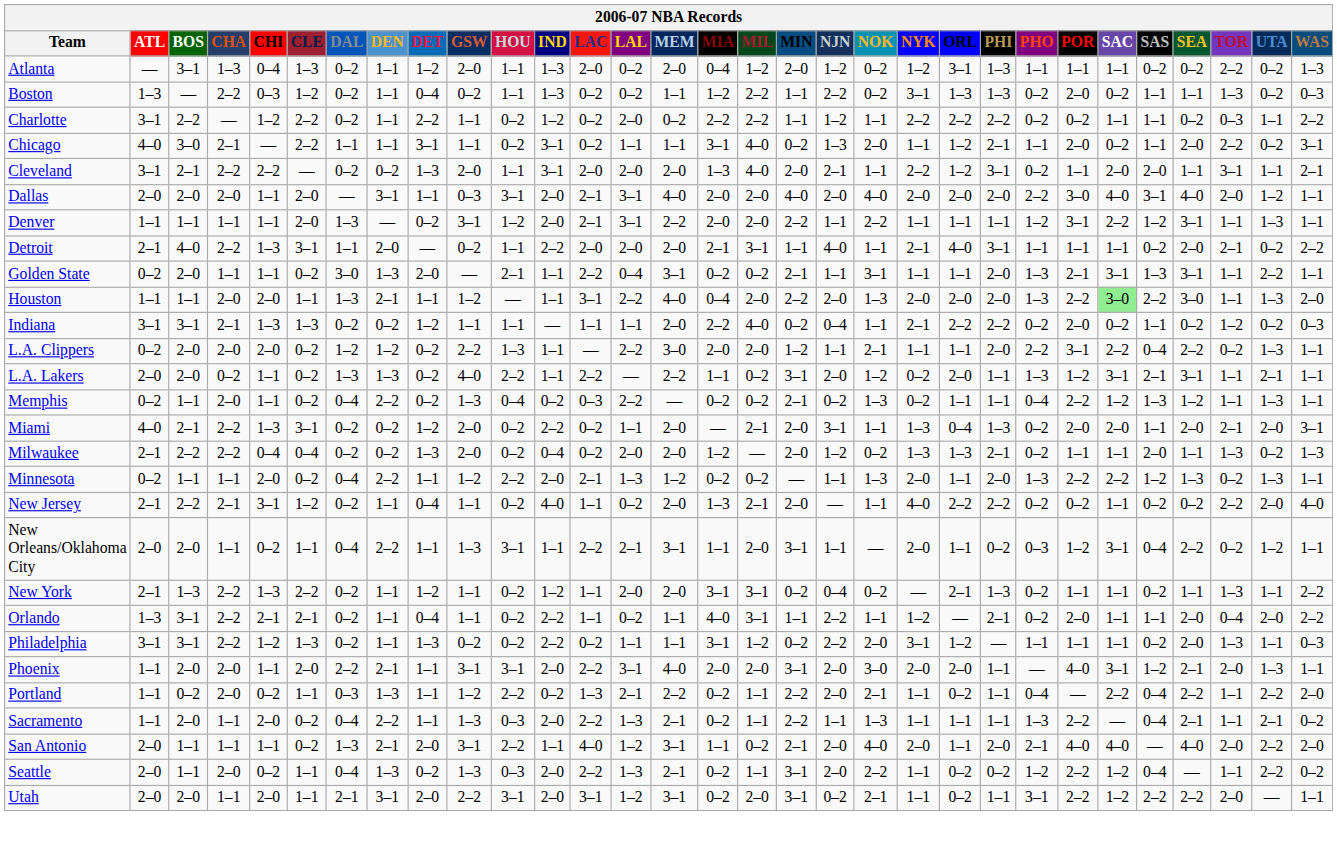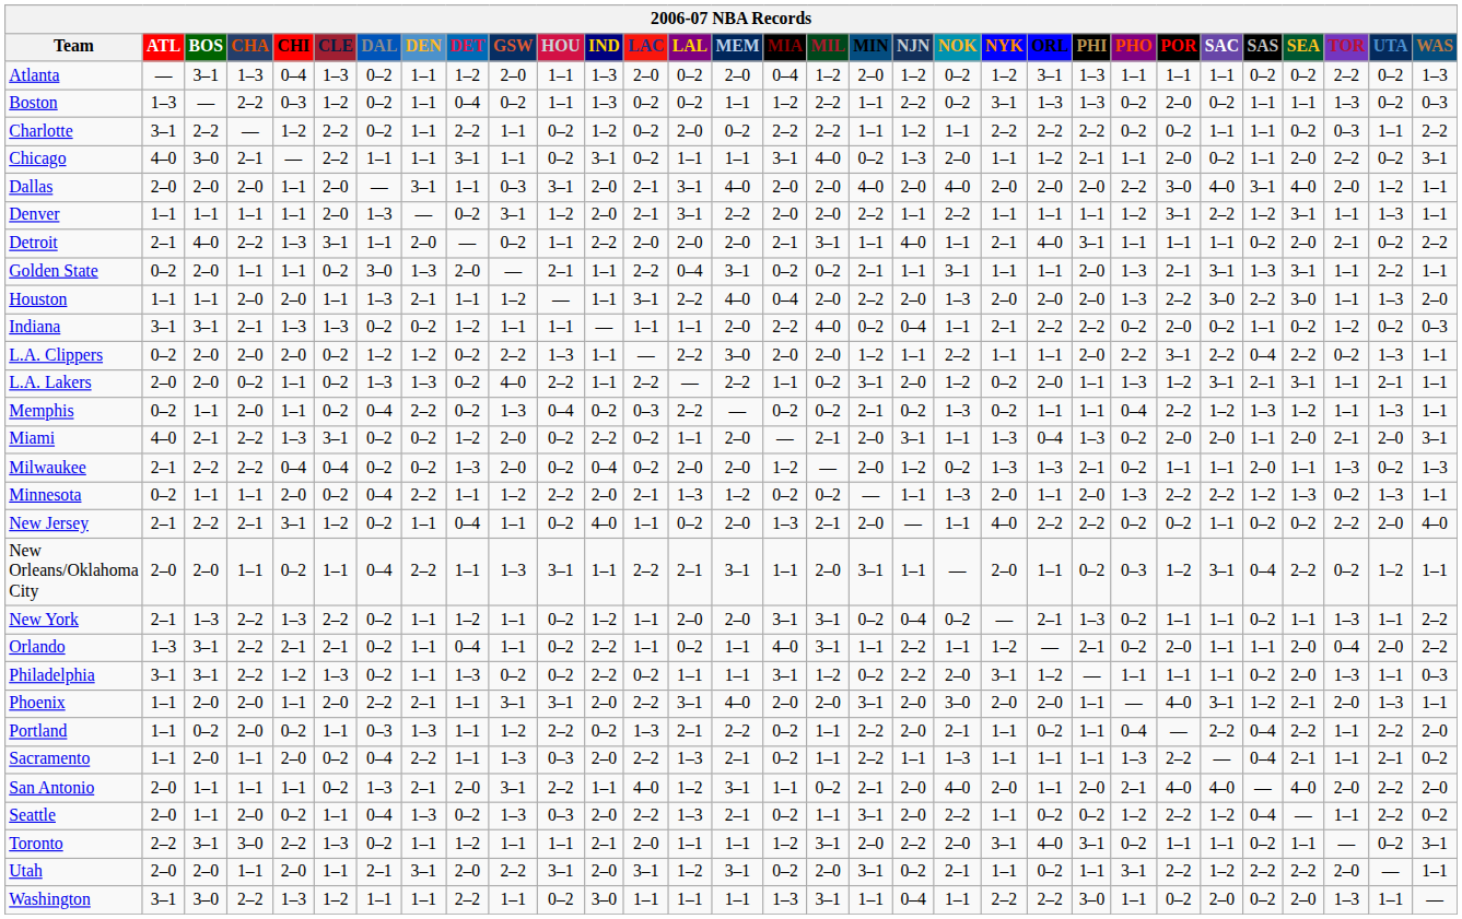 <table class="wikitable" style="font-size:86%; text-align:center;">
 <tr>
 <th colspan=31>2006-07 NBA Records</th>
 </tr>
 <tr>
 <th width=100>Team</th>
 <th style="background:#FF0000;color:#FFFFFF;width=35">ATL</th>
 <th style="background:#006400;color:#FFFFFF;width=35">BOS</th>
 <th style="background:#253E6A;color:#DF5106;width=35">CHA</th>
 <th style="background:#FF0000;color:#000000;width=35">CHI</th>
 <th style="background:#9F1F32;color:#001D43;width=35">CLE</th>
 <th style="background:#0055BA;color:#898D8F;width=35">DAL</th>
 <th style="background:#4C92CC;color:#FDB827;width=35">DEN</th>
 <th style="background:#006BB7;color:#ED164B;width=35">DET</th>
 <th style="background:#072E63;color:#DC5A34;width=35">GSW</th>
 <th style="background:#D31145;color:#CBD4D8;width=35">HOU</th>
 <th style="background:#000080;color:#FFD700;width=35">IND</th>
 <th style="background:#F9160D;color:#1A2E8B;width=35">LAC</th>
 <th style="background:#800080;color:#FFD700;width=35">LAL</th>
 <th style="background:#00265B;color:#BAD1EB;width=35">MEM</th>
 <th style="background:#000000;color:#8B0000;width=35">MIA</th>
 <th style="background:#00471B;color:#AC1A2F;width=35">MIL</th>
 <th style="background:#044D80;color:#000000;width=35">MIN</th>
 <th style="background:#12305B;color:#C4CED4;width=35">NJN</th>
 <th style="background:#0093B1;color:#FDB827;width=35">NOK</th>
 <th style="background:#0000FF;color:#FF8C00;width=35">NYK</th>
 <th style="background:#0000FF;color:#000000;width=35">ORL</th>
 <th style="background:#000000;color:#BB9754;width=35">PHI</th>
 <th style="background:#800080;color:#FF4500;width=35">PHO</th>
 <th style="background:#000000;color:#FF0000;width=35">POR</th>
 <th style="background:#6846A8;color:#FFFFFF;width=35">SAC</th>
 <th style="background:#000000;color:#C0C0C0;width=35">SAS</th>
 <th style="background:#005831;color:#FFC322;width=35">SEA</th>
 <th style="background:#7436BF;color:#BE0F34;width=35">TOR</th>
 <th style="background:#042A5C;color:#4C8ECC;width=35">UTA</th>
 <th style="background:#044D7D;color:#BC7A44;width=35">WAS</th>
 </tr>
 <tr>
 <td style="text-align:left;"><a href='#'>Atlanta</a></td>
 <td>—</td>
 <td>3–1</td>
 <td>1–3</td>
 <td>0–4</td>
 <td>1–3</td>
 <td>0–2</td>
 <td>1–1</td>
 <td>1–2</td>
 <td>2–0</td>
 <td>1–1</td>
 <td>1–3</td>
 <td>2–0</td>
 <td>0–2</td>
 <td>2–0</td>
 <td>0–4</td>
 <td>1–2</td>
 <td>2–0</td>
 <td>1–2</td>
 <td>0–2</td>
 <td>1–2</td>
 <td>3–1</td>
 <td>1–3</td>
 <td>1–1</td>
 <td>1–1</td>
 <td>1–1</td>
 <td>0–2</td>
 <td>0–2</td>
 <td>2–2</td>
 <td>0–2</td>
 <td>1–3</td>
 </tr>
 <tr>
 <td style="text-align:left;"><a href='#'>Boston</a></td>
 <td>1–3</td>
 <td>—</td>
 <td>2–2</td>
 <td>0–3</td>
 <td>1–2</td>
 <td>0–2</td>
 <td>1–1</td>
 <td>0–4</td>
 <td>0–2</td>
 <td>1–1</td>
 <td>1–3</td>
 <td>0–2</td>
 <td>0–2</td>
 <td>1–1</td>
 <td>1–2</td>
 <td>2–2</td>
 <td>1–1</td>
 <td>2–2</td>
 <td>0–2</td>
 <td>3–1</td>
 <td>1–3</td>
 <td>1–3</td>
 <td>0–2</td>
 <td>2–0</td>
 <td>0–2</td>
 <td>1–1</td>
 <td>1–1</td>
 <td>1–3</td>
 <td>0–2</td>
 <td>0–3</td>
 </tr>
 <tr>
 <td style="text-align:left;"><a href='#'>Charlotte</a></td>
 <td>3–1</td>
 <td>2–2</td>
 <td>—</td>
 <td>1–2</td>
 <td>2–2</td>
 <td>0–2</td>
 <td>1–1</td>
 <td>2–2</td>
 <td>1–1</td>
 <td>0–2</td>
 <td>1–2</td>
 <td>0–2</td>
 <td>2–0</td>
 <td>0–2</td>
 <td>2–2</td>
 <td>2–2</td>
 <td>1–1</td>
 <td>1–2</td>
 <td>1–1</td>
 <td>2–2</td>
 <td>2–2</td>
 <td>2–2</td>
 <td>0–2</td>
 <td>0–2</td>
 <td>1–1</td>
 <td>1–1</td>
 <td>0–2</td>
 <td>0–3</td>
 <td>1–1</td>
 <td>2–2</td>
 </tr>
 <tr>
 <td style="text-align:left;"><a href='#'>Chicago</a></td>
 <td>4–0</td>
 <td>3–0</td>
 <td>2–1</td>
 <td>—</td>
 <td>2–2</td>
 <td>1–1</td>
 <td>1–1</td>
 <td>3–1</td>
 <td>1–1</td>
 <td>0–2</td>
 <td>3–1</td>
 <td>0–2</td>
 <td>1–1</td>
 <td>1–1</td>
 <td>3–1</td>
 <td>4–0</td>
 <td>0–2</td>
 <td>1–3</td>
 <td>2–0</td>
 <td>1–1</td>
 <td>1–2</td>
 <td>2–1</td>
 <td>1–1</td>
 <td>2–0</td>
 <td>0–2</td>
 <td>1–1</td>
 <td>2–0</td>
 <td>2–2</td>
 <td>0–2</td>
 <td>3–1</td>
 </tr>
 <tr>
-<td style="text-align:left;"><a href='#'>Cleveland</a></td>
-<td>3–1</td>
-<td>2–1</td>
-<td>2–2</td>
-<td>2–2</td>
-<td>—</td>
-<td>0–2</td>
-<td>0–2</td>
-<td>1–3</td>
-<td>2–0</td>
-<td>1–1</td>
-<td>3–1</td>
-<td>2–0</td>
-<td>2–0</td>
-<td>2–0</td>
-<td>1–3</td>
-<td>4–0</td>
-<td>2–0</td>
-<td>2–1</td>
-<td>1–1</td>
-<td>2–2</td>
-<td>1–2</td>
-<td>3–1</td>
-<td>0–2</td>
-<td>1–1</td>
-<td>2–0</td>
-<td>2–0</td>
-<td>1–1</td>
-<td>3–1</td>
-<td>1–1</td>
-<td>2–1</td>
-</tr>
-<tr>
 <td style="text-align:left;"><a href='#'>Dallas</a></td>
 <td>2–0</td>
 <td>2–0</td>
 <td>2–0</td>
 <td>1–1</td>
 <td>2–0</td>
 <td>—</td>
 <td>3–1</td>
 <td>1–1</td>
 <td>0–3</td>
 <td>3–1</td>
 <td>2–0</td>
 <td>2–1</td>
 <td>3–1</td>
 <td>4–0</td>
 <td>2–0</td>
 <td>2–0</td>
 <td>4–0</td>
 <td>2–0</td>
 <td>4–0</td>
 <td>2–0</td>
 <td>2–0</td>
 <td>2–0</td>
 <td>2–2</td>
 <td>3–0</td>
 <td>4–0</td>
 <td>3–1</td>
 <td>4–0</td>
 <td>2–0</td>
 <td>1–2</td>
 <td>1–1</td>
 </tr>
 <tr>
 <td style="text-align:left;"><a href='#'>Denver</a></td>
 <td>1–1</td>
 <td>1–1</td>
 <td>1–1</td>
 <td>1–1</td>
 <td>2–0</td>
 <td>1–3</td>
 <td>—</td>
 <td>0–2</td>
 <td>3–1</td>
 <td>1–2</td>
 <td>2–0</td>
 <td>2–1</td>
 <td>3–1</td>
 <td>2–2</td>
 <td>2–0</td>
 <td>2–0</td>
 <td>2–2</td>
 <td>1–1</td>
 <td>2–2</td>
 <td>1–1</td>
 <td>1–1</td>
 <td>1–1</td>
 <td>1–2</td>
 <td>3–1</td>
 <td>2–2</td>
 <td>1–2</td>
 <td>3–1</td>
 <td>1–1</td>
 <td>1–3</td>
 <td>1–1</td>
 </tr>
 <tr>
 <td style="text-align:left;"><a href='#'>Detroit</a></td>
 <td>2–1</td>
 <td>4–0</td>
 <td>2–2</td>
 <td>1–3</td>
 <td>3–1</td>
 <td>1–1</td>
 <td>2–0</td>
 <td>—</td>
 <td>0–2</td>
 <td>1–1</td>
 <td>2–2</td>
 <td>2–0</td>
 <td>2–0</td>
 <td>2–0</td>
 <td>2–1</td>
 <td>3–1</td>
 <td>1–1</td>
 <td>4–0</td>
 <td>1–1</td>
 <td>2–1</td>
 <td>4–0</td>
 <td>3–1</td>
 <td>1–1</td>
 <td>1–1</td>
 <td>1–1</td>
 <td>0–2</td>
 <td>2–0</td>
 <td>2–1</td>
 <td>0–2</td>
 <td>2–2</td>
 </tr>
 <tr>
 <td style="text-align:left;"><a href='#'>Golden State</a></td>
 <td>0–2</td>
 <td>2–0</td>
 <td>1–1</td>
 <td>1–1</td>
 <td>0–2</td>
 <td>3–0</td>
 <td>1–3</td>
 <td>2–0</td>
 <td>—</td>
 <td>2–1</td>
 <td>1–1</td>
 <td>2–2</td>
 <td>0–4</td>
 <td>3–1</td>
 <td>0–2</td>
 <td>0–2</td>
 <td>2–1</td>
 <td>1–1</td>
 <td>3–1</td>
 <td>1–1</td>
 <td>1–1</td>
 <td>2–0</td>
 <td>1–3</td>
 <td>2–1</td>
 <td>3–1</td>
 <td>1–3</td>
 <td>3–1</td>
 <td>1–1</td>
 <td>2–2</td>
 <td>1–1</td>
 </tr>
 <tr>
 <td style="text-align:left;"><a href='#'>Houston</a></td>
 <td>1–1</td>
 <td>1–1</td>
 <td>2–0</td>
 <td>2–0</td>
 <td>1–1</td>
 <td>1–3</td>
 <td>2–1</td>
 <td>1–1</td>
 <td>1–2</td>
 <td>—</td>
 <td>1–1</td>
 <td>3–1</td>
 <td>2–2</td>
 <td>4–0</td>
 <td>0–4</td>
 <td>2–0</td>
 <td>2–2</td>
 <td>2–0</td>
 <td>1–3</td>
 <td>2–0</td>
 <td>2–0</td>
 <td>2–0</td>
 <td>1–3</td>
 <td>2–2</td>
-<td style="background: lightgreen;">3–0</td>
+<td>3–0</td>
 <td>2–2</td>
 <td>3–0</td>
 <td>1–1</td>
 <td>1–3</td>
 <td>2–0</td>
 </tr>
 <tr>
 <td style="text-align:left;"><a href='#'>Indiana</a></td>
 <td>3–1</td>
 <td>3–1</td>
 <td>2–1</td>
 <td>1–3</td>
 <td>1–3</td>
 <td>0–2</td>
 <td>0–2</td>
 <td>1–2</td>
 <td>1–1</td>
 <td>1–1</td>
 <td>—</td>
 <td>1–1</td>
 <td>1–1</td>
 <td>2–0</td>
 <td>2–2</td>
 <td>4–0</td>
 <td>0–2</td>
 <td>0–4</td>
 <td>1–1</td>
 <td>2–1</td>
 <td>2–2</td>
 <td>2–2</td>
 <td>0–2</td>
 <td>2–0</td>
 <td>0–2</td>
 <td>1–1</td>
 <td>0–2</td>
 <td>1–2</td>
 <td>0–2</td>
 <td>0–3</td>
 </tr>
 <tr>
 <td style="text-align:left;"><a href='#'>L.A. Clippers</a></td>
 <td>0–2</td>
 <td>2–0</td>
 <td>2–0</td>
 <td>2–0</td>
 <td>0–2</td>
 <td>1–2</td>
 <td>1–2</td>
 <td>0–2</td>
 <td>2–2</td>
 <td>1–3</td>
 <td>1–1</td>
 <td>—</td>
 <td>2–2</td>
 <td>3–0</td>
 <td>2–0</td>
 <td>2–0</td>
 <td>1–2</td>
 <td>1–1</td>
-<td>2–1</td>
+<td>2–2</td>
 <td>1–1</td>
 <td>1–1</td>
 <td>2–0</td>
 <td>2–2</td>
 <td>3–1</td>
 <td>2–2</td>
 <td>0–4</td>
 <td>2–2</td>
 <td>0–2</td>
 <td>1–3</td>
 <td>1–1</td>
 </tr>
 <tr>
 <td style="text-align:left;"><a href='#'>L.A. Lakers</a></td>
 <td>2–0</td>
 <td>2–0</td>
 <td>0–2</td>
 <td>1–1</td>
 <td>0–2</td>
 <td>1–3</td>
 <td>1–3</td>
 <td>0–2</td>
 <td>4–0</td>
 <td>2–2</td>
 <td>1–1</td>
 <td>2–2</td>
 <td>—</td>
 <td>2–2</td>
 <td>1–1</td>
 <td>0–2</td>
 <td>3–1</td>
 <td>2–0</td>
 <td>1–2</td>
 <td>0–2</td>
 <td>2–0</td>
 <td>1–1</td>
 <td>1–3</td>
 <td>1–2</td>
 <td>3–1</td>
 <td>2–1</td>
 <td>3–1</td>
 <td>1–1</td>
 <td>2–1</td>
 <td>1–1</td>
 </tr>
 <tr>
 <td style="text-align:left;"><a href='#'>Memphis</a></td>
 <td>0–2</td>
 <td>1–1</td>
 <td>2–0</td>
 <td>1–1</td>
 <td>0–2</td>
 <td>0–4</td>
 <td>2–2</td>
 <td>0–2</td>
 <td>1–3</td>
 <td>0–4</td>
 <td>0–2</td>
 <td>0–3</td>
 <td>2–2</td>
 <td>—</td>
 <td>0–2</td>
 <td>0–2</td>
 <td>2–1</td>
 <td>0–2</td>
 <td>1–3</td>
 <td>0–2</td>
 <td>1–1</td>
 <td>1–1</td>
 <td>0–4</td>
 <td>2–2</td>
 <td>1–2</td>
 <td>1–3</td>
 <td>1–2</td>
 <td>1–1</td>
 <td>1–3</td>
 <td>1–1</td>
 </tr>
 <tr>
 <td style="text-align:left;"><a href='#'>Miami</a></td>
 <td>4–0</td>
 <td>2–1</td>
 <td>2–2</td>
 <td>1–3</td>
 <td>3–1</td>
 <td>0–2</td>
 <td>0–2</td>
 <td>1–2</td>
 <td>2–0</td>
 <td>0–2</td>
 <td>2–2</td>
 <td>0–2</td>
 <td>1–1</td>
 <td>2–0</td>
 <td>—</td>
 <td>2–1</td>
 <td>2–0</td>
 <td>3–1</td>
 <td>1–1</td>
 <td>1–3</td>
 <td>0–4</td>
 <td>1–3</td>
 <td>0–2</td>
 <td>2–0</td>
 <td>2–0</td>
 <td>1–1</td>
 <td>2–0</td>
 <td>2–1</td>
 <td>2–0</td>
 <td>3–1</td>
 </tr>
 <tr>
 <td style="text-align:left;"><a href='#'>Milwaukee</a></td>
 <td>2–1</td>
 <td>2–2</td>
 <td>2–2</td>
 <td>0–4</td>
 <td>0–4</td>
 <td>0–2</td>
 <td>0–2</td>
 <td>1–3</td>
 <td>2–0</td>
 <td>0–2</td>
 <td>0–4</td>
 <td>0–2</td>
 <td>2–0</td>
 <td>2–0</td>
 <td>1–2</td>
 <td>—</td>
 <td>2–0</td>
 <td>1–2</td>
 <td>0–2</td>
 <td>1–3</td>
 <td>1–3</td>
 <td>2–1</td>
 <td>0–2</td>
 <td>1–1</td>
 <td>1–1</td>
 <td>2–0</td>
 <td>1–1</td>
 <td>1–3</td>
 <td>0–2</td>
 <td>1–3</td>
 </tr>
 <tr>
 <td style="text-align:left;"><a href='#'>Minnesota</a></td>
 <td>0–2</td>
 <td>1–1</td>
 <td>1–1</td>
 <td>2–0</td>
 <td>0–2</td>
 <td>0–4</td>
 <td>2–2</td>
 <td>1–1</td>
 <td>1–2</td>
 <td>2–2</td>
 <td>2–0</td>
 <td>2–1</td>
 <td>1–3</td>
 <td>1–2</td>
 <td>0–2</td>
 <td>0–2</td>
 <td>—</td>
 <td>1–1</td>
 <td>1–3</td>
 <td>2–0</td>
 <td>1–1</td>
 <td>2–0</td>
 <td>1–3</td>
 <td>2–2</td>
 <td>2–2</td>
 <td>1–2</td>
 <td>1–3</td>
 <td>0–2</td>
 <td>1–3</td>
 <td>1–1</td>
 </tr>
 <tr>
 <td style="text-align:left;"><a href='#'>New Jersey</a></td>
 <td>2–1</td>
 <td>2–2</td>
 <td>2–1</td>
 <td>3–1</td>
 <td>1–2</td>
 <td>0–2</td>
 <td>1–1</td>
 <td>0–4</td>
 <td>1–1</td>
 <td>0–2</td>
 <td>4–0</td>
 <td>1–1</td>
 <td>0–2</td>
 <td>2–0</td>
 <td>1–3</td>
 <td>2–1</td>
 <td>2–0</td>
 <td>—</td>
 <td>1–1</td>
 <td>4–0</td>
 <td>2–2</td>
 <td>2–2</td>
 <td>0–2</td>
 <td>0–2</td>
 <td>1–1</td>
 <td>0–2</td>
 <td>0–2</td>
 <td>2–2</td>
 <td>2–0</td>
 <td>4–0</td>
 </tr>
 <tr>
 <td style="text-align:left;">New Orleans/Oklahoma City</td>
 <td>2–0</td>
 <td>2–0</td>
 <td>1–1</td>
 <td>0–2</td>
 <td>1–1</td>
 <td>0–4</td>
 <td>2–2</td>
 <td>1–1</td>
 <td>1–3</td>
 <td>3–1</td>
 <td>1–1</td>
 <td>2–2</td>
 <td>2–1</td>
 <td>3–1</td>
 <td>1–1</td>
 <td>2–0</td>
 <td>3–1</td>
 <td>1–1</td>
 <td>—</td>
 <td>2–0</td>
 <td>1–1</td>
 <td>0–2</td>
 <td>0–3</td>
 <td>1–2</td>
 <td>3–1</td>
 <td>0–4</td>
 <td>2–2</td>
 <td>0–2</td>
 <td>1–2</td>
 <td>1–1</td>
 </tr>
 <tr>
 <td style="text-align:left;"><a href='#'>New York</a></td>
 <td>2–1</td>
 <td>1–3</td>
 <td>2–2</td>
 <td>1–3</td>
 <td>2–2</td>
 <td>0–2</td>
 <td>1–1</td>
 <td>1–2</td>
 <td>1–1</td>
 <td>0–2</td>
 <td>1–2</td>
 <td>1–1</td>
 <td>2–0</td>
 <td>2–0</td>
 <td>3–1</td>
 <td>3–1</td>
 <td>0–2</td>
 <td>0–4</td>
 <td>0–2</td>
 <td>—</td>
 <td>2–1</td>
 <td>1–3</td>
 <td>0–2</td>
 <td>1–1</td>
 <td>1–1</td>
 <td>0–2</td>
 <td>1–1</td>
 <td>1–3</td>
 <td>1–1</td>
 <td>2–2</td>
 </tr>
 <tr>
 <td style="text-align:left;"><a href='#'>Orlando</a></td>
 <td>1–3</td>
 <td>3–1</td>
 <td>2–2</td>
 <td>2–1</td>
 <td>2–1</td>
 <td>0–2</td>
 <td>1–1</td>
 <td>0–4</td>
 <td>1–1</td>
 <td>0–2</td>
 <td>2–2</td>
 <td>1–1</td>
 <td>0–2</td>
 <td>1–1</td>
 <td>4–0</td>
 <td>3–1</td>
 <td>1–1</td>
 <td>2–2</td>
 <td>1–1</td>
 <td>1–2</td>
 <td>—</td>
 <td>2–1</td>
 <td>0–2</td>
 <td>2–0</td>
 <td>1–1</td>
 <td>1–1</td>
 <td>2–0</td>
 <td>0–4</td>
 <td>2–0</td>
 <td>2–2</td>
 </tr>
 <tr>
 <td style="text-align:left;"><a href='#'>Philadelphia</a></td>
 <td>3–1</td>
 <td>3–1</td>
 <td>2–2</td>
 <td>1–2</td>
 <td>1–3</td>
 <td>0–2</td>
 <td>1–1</td>
 <td>1–3</td>
 <td>0–2</td>
 <td>0–2</td>
 <td>2–2</td>
 <td>0–2</td>
 <td>1–1</td>
 <td>1–1</td>
 <td>3–1</td>
 <td>1–2</td>
 <td>0–2</td>
 <td>2–2</td>
 <td>2–0</td>
 <td>3–1</td>
 <td>1–2</td>
 <td>—</td>
 <td>1–1</td>
 <td>1–1</td>
 <td>1–1</td>
 <td>0–2</td>
 <td>2–0</td>
 <td>1–3</td>
 <td>1–1</td>
 <td>0–3</td>
 </tr>
 <tr>
 <td style="text-align:left;"><a href='#'>Phoenix</a></td>
 <td>1–1</td>
 <td>2–0</td>
 <td>2–0</td>
 <td>1–1</td>
 <td>2–0</td>
 <td>2–2</td>
 <td>2–1</td>
 <td>1–1</td>
 <td>3–1</td>
 <td>3–1</td>
 <td>2–0</td>
 <td>2–2</td>
 <td>3–1</td>
 <td>4–0</td>
 <td>2–0</td>
 <td>2–0</td>
 <td>3–1</td>
 <td>2–0</td>
 <td>3–0</td>
 <td>2–0</td>
 <td>2–0</td>
 <td>1–1</td>
 <td>—</td>
 <td>4–0</td>
 <td>3–1</td>
 <td>1–2</td>
 <td>2–1</td>
 <td>2–0</td>
 <td>1–3</td>
 <td>1–1</td>
 </tr>
 <tr>
 <td style="text-align:left;"><a href='#'>Portland</a></td>
 <td>1–1</td>
 <td>0–2</td>
 <td>2–0</td>
 <td>0–2</td>
 <td>1–1</td>
 <td>0–3</td>
 <td>1–3</td>
 <td>1–1</td>
 <td>1–2</td>
 <td>2–2</td>
 <td>0–2</td>
 <td>1–3</td>
 <td>2–1</td>
 <td>2–2</td>
 <td>0–2</td>
 <td>1–1</td>
 <td>2–2</td>
 <td>2–0</td>
 <td>2–1</td>
 <td>1–1</td>
 <td>0–2</td>
 <td>1–1</td>
 <td>0–4</td>
 <td>—</td>
 <td>2–2</td>
 <td>0–4</td>
 <td>2–2</td>
 <td>1–1</td>
 <td>2–2</td>
 <td>2–0</td>
 </tr>
 <tr>
 <td style="text-align:left;"><a href='#'>Sacramento</a></td>
 <td>1–1</td>
 <td>2–0</td>
 <td>1–1</td>
 <td>2–0</td>
 <td>0–2</td>
 <td>0–4</td>
 <td>2–2</td>
 <td>1–1</td>
 <td>1–3</td>
 <td>0–3</td>
 <td>2–0</td>
 <td>2–2</td>
 <td>1–3</td>
 <td>2–1</td>
 <td>0–2</td>
 <td>1–1</td>
 <td>2–2</td>
 <td>1–1</td>
 <td>1–3</td>
 <td>1–1</td>
 <td>1–1</td>
 <td>1–1</td>
 <td>1–3</td>
 <td>2–2</td>
 <td>—</td>
 <td>0–4</td>
 <td>2–1</td>
 <td>1–1</td>
 <td>2–1</td>
 <td>0–2</td>
 </tr>
 <tr>
 <td style="text-align:left;"><a href='#'>San Antonio</a></td>
 <td>2–0</td>
 <td>1–1</td>
 <td>1–1</td>
 <td>1–1</td>
 <td>0–2</td>
 <td>1–3</td>
 <td>2–1</td>
 <td>2–0</td>
 <td>3–1</td>
 <td>2–2</td>
 <td>1–1</td>
 <td>4–0</td>
 <td>1–2</td>
 <td>3–1</td>
 <td>1–1</td>
 <td>0–2</td>
 <td>2–1</td>
 <td>2–0</td>
 <td>4–0</td>
 <td>2–0</td>
 <td>1–1</td>
 <td>2–0</td>
 <td>2–1</td>
 <td>4–0</td>
 <td>4–0</td>
 <td>—</td>
 <td>4–0</td>
 <td>2–0</td>
 <td>2–2</td>
 <td>2–0</td>
 </tr>
 <tr>
 <td style="text-align:left;"><a href='#'>Seattle</a></td>
 <td>2–0</td>
 <td>1–1</td>
 <td>2–0</td>
 <td>0–2</td>
 <td>1–1</td>
 <td>0–4</td>
 <td>1–3</td>
 <td>0–2</td>
 <td>1–3</td>
 <td>0–3</td>
 <td>2–0</td>
 <td>2–2</td>
 <td>1–3</td>
 <td>2–1</td>
 <td>0–2</td>
 <td>1–1</td>
 <td>3–1</td>
 <td>2–0</td>
 <td>2–2</td>
 <td>1–1</td>
 <td>0–2</td>
 <td>0–2</td>
 <td>1–2</td>
 <td>2–2</td>
 <td>1–2</td>
 <td>0–4</td>
 <td>—</td>
 <td>1–1</td>
 <td>2–2</td>
 <td>0–2</td>
 </tr>
 <tr>
+<td style="text-align:left;"><a href='#'>Toronto</a></td>
+<td>2–2</td>
+<td>3–1</td>
+<td>3–0</td>
+<td>2–2</td>
+<td>1–3</td>
+<td>0–2</td>
+<td>1–1</td>
+<td>1–2</td>
+<td>1–1</td>
+<td>1–1</td>
+<td>2–1</td>
+<td>2–0</td>
+<td>1–1</td>
+<td>1–1</td>
+<td>1–2</td>
+<td>3–1</td>
+<td>2–0</td>
+<td>2–2</td>
+<td>2–0</td>
+<td>3–1</td>
+<td>4–0</td>
+<td>3–1</td>
+<td>0–2</td>
+<td>1–1</td>
+<td>1–1</td>
+<td>0–2</td>
+<td>1–1</td>
+<td>—</td>
+<td>0–2</td>
+<td>3–1</td>
+</tr>
+<tr>
 <td style="text-align:left;"><a href='#'>Utah</a></td>
 <td>2–0</td>
 <td>2–0</td>
 <td>1–1</td>
 <td>2–0</td>
 <td>1–1</td>
 <td>2–1</td>
 <td>3–1</td>
 <td>2–0</td>
 <td>2–2</td>
 <td>3–1</td>
 <td>2–0</td>
 <td>3–1</td>
 <td>1–2</td>
 <td>3–1</td>
 <td>0–2</td>
 <td>2–0</td>
 <td>3–1</td>
 <td>0–2</td>
 <td>2–1</td>
 <td>1–1</td>
 <td>0–2</td>
 <td>1–1</td>
 <td>3–1</td>
 <td>2–2</td>
 <td>1–2</td>
 <td>2–2</td>
 <td>2–2</td>
 <td>2–0</td>
 <td>—</td>
 <td>1–1</td>
 </tr>
+<tr>
+<td style="text-align:left;"><a href='#'>Washington</a></td>
+<td>3–1</td>
+<td>3–0</td>
+<td>2–2</td>
+<td>1–3</td>
+<td>1–2</td>
+<td>1–1</td>
+<td>1–1</td>
+<td>2–2</td>
+<td>1–1</td>
+<td>0–2</td>
+<td>3–0</td>
+<td>1–1</td>
+<td>1–1</td>
+<td>1–1</td>
+<td>1–3</td>
+<td>3–1</td>
+<td>1–1</td>
+<td>0–4</td>
+<td>1–1</td>
+<td>2–2</td>
+<td>2–2</td>
+<td>3–0</td>
+<td>1–1</td>
+<td>0–2</td>
+<td>2–0</td>
+<td>0–2</td>
+<td>2–0</td>
+<td>1–3</td>
+<td>1–1</td>
+<td>—</td>
+</tr>
 </table>
